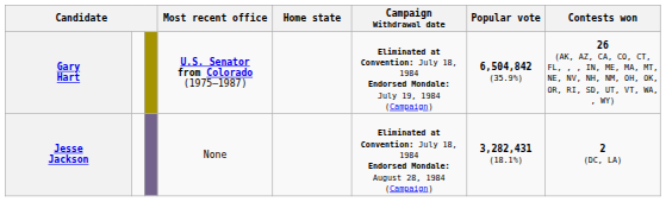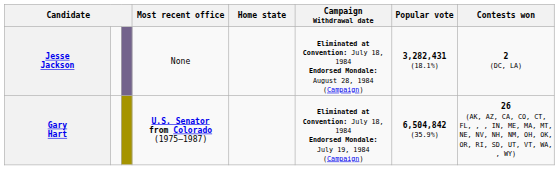 <table class="wikitable sortable" style="text-align:center">
 <tr>
 <th style="width:200px;" colspan="3">Candidate</th>
 <th style="width:150px;">Most recent office</th>
 <th style="width:100px;">Home state</th>
 <th style="width:150px;">Campaign<br><small>Withdrawal date</small></th>
 <th style="width:100px;">Popular vote</th>
 <th style="width:150px;">Contests won</th>
+</tr>
+<tr>
+<th><a href='#'>Jesse<br>Jackson</a></th>
+<td data-sort-value="Jackson"></td>
+<td style="background:#73638c;"></td>
+<td>None</td>
+<td></td>
+<td><br><small><strong>Eliminated at Convention:</strong> July 18, 1984</small><br><small><strong>Endorsed Mondale:</strong><br>August 28, 1984</small><br><small>(<a href='#'>Campaign</a>)</small></td>
+<td><strong>3,282,431</strong><br><small>(18.1%)</small></td>
+<td><strong>2</strong><br><small>(DC, LA)</small></td>
 </tr>
 <tr>
 <th><a href='#'>Gary<br>Hart</a></th>
 <td data-sort-value="Hart"></td>
 <td style="background:#a59400;"></td>
 <td><strong><a href='#'>U.S. Senator</a><br>from <a href='#'>Colorado</a></strong><br>(1975–1987)</td>
 <td></td>
 <td><br><small><strong>Eliminated at Convention:</strong> July 18, 1984</small><br><small><strong>Endorsed Mondale:</strong><br>July 19, 1984</small><br><small>(<a href='#'>Campaign</a>)</small></td>
 <td><strong>6,504,842</strong><br><small>(35.9%)</small></td>
 <td><strong>26</strong><br><small>(AK, AZ, CA, CO, CT, FL, , , IN, ME, MA, MT, NE, NV, NH, NM, OH, OK, OR, RI, SD, UT, VT, WA, , WY)</small></td>
 </tr>
-<tr>
-<th><a href='#'>Jesse<br>Jackson</a></th>
-<td data-sort-value="Jackson"></td>
-<td style="background:#73638c;"></td>
-<td>None</td>
-<td></td>
-<td><br><small><strong>Eliminated at Convention:</strong> July 18, 1984</small><br><small><strong>Endorsed Mondale:</strong><br>August 28, 1984</small><br><small>(<a href='#'>Campaign</a>)</small></td>
-<td><strong>3,282,431</strong><br><small>(18.1%)</small></td>
-<td><strong>2</strong><br><small>(DC, LA)</small></td>
-</tr>
 </table>
